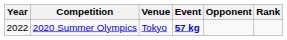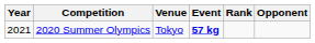 <table Class="wikitable sortable">
 <tr>
 <th>Year</th>
 <th>Competition</th>
 <th>Venue</th>
 <th>Event</th>
+<th>Rank</th>
 <th>Opponent</th>
-<th>Rank</th>
 </tr>
 <tr>
-<td>2022</td>
+<td>2021</td>
 <td><a href='#'>2020 Summer Olympics</a></td>
 <td><a href='#'>Tokyo</a></td>
 <td><strong><a href='#'>57 kg</a></strong></td>
 <td></td>
 <td></td>
 </tr>
 </table>
